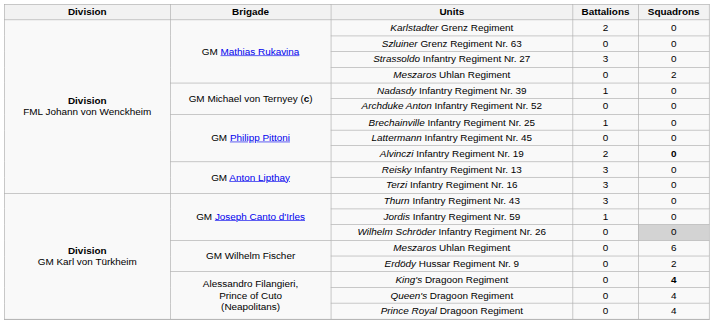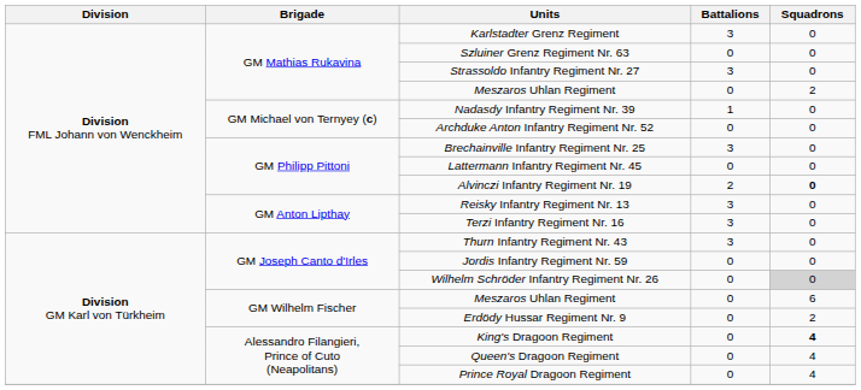 <table class="wikitable" style="text-align:center; width:90%;">
 <tr>
 <th>Division</th>
 <th>Brigade</th>
 <th>Units</th>
 <th>Battalions</th>
 <th>Squadrons</th>
 </tr>
 <tr>
 <td rowspan=11><strong>Division</strong><br>FML Johann von Wenckheim</td>
 <td rowspan=4>GM <a href='#'>Mathias Rukavina</a></td>
 <td><em>Karlstadter</em> Grenz Regiment</td>
-<td>2</td>
+<td>3</td>
 <td>0</td>
 </tr>
 <tr>
 <td><em>Szluiner</em> Grenz Regiment Nr. 63</td>
 <td>0</td>
 <td>0</td>
 </tr>
 <tr>
 <td><em>Strassoldo</em> Infantry Regiment Nr. 27</td>
 <td>3</td>
 <td>0</td>
 </tr>
 <tr>
 <td><em>Meszaros</em> Uhlan Regiment</td>
 <td>0</td>
 <td>2</td>
 </tr>
 <tr>
 <td rowspan=2>GM Michael von Ternyey (<strong>c</strong>)</td>
 <td><em>Nadasdy</em> Infantry Regiment Nr. 39</td>
 <td>1</td>
 <td>0</td>
 </tr>
 <tr>
 <td><em>Archduke Anton</em> Infantry Regiment Nr. 52</td>
 <td>0</td>
 <td>0</td>
 </tr>
 <tr>
 <td rowspan=3>GM <a href='#'>Philipp Pittoni</a></td>
 <td><em>Brechainville</em> Infantry Regiment Nr. 25</td>
-<td>1</td>
+<td>3</td>
 <td>0</td>
 </tr>
 <tr>
 <td><em>Lattermann</em> Infantry Regiment Nr. 45</td>
 <td>0</td>
 <td>0</td>
 </tr>
 <tr>
 <td><em>Alvinczi</em> Infantry Regiment Nr. 19</td>
 <td>2</td>
 <td><strong>0</strong></td>
 </tr>
 <tr>
 <td rowspan=2>GM <a href='#'>Anton Lipthay</a></td>
 <td><em>Reisky</em> Infantry Regiment Nr. 13</td>
 <td>3</td>
 <td>0</td>
 </tr>
 <tr>
 <td><em>Terzi</em> Infantry Regiment Nr. 16</td>
 <td>3</td>
 <td>0</td>
 </tr>
 <tr>
 <td rowspan=8><strong>Division</strong><br>GM Karl von Türkheim</td>
 <td rowspan=3>GM <a href='#'>Joseph Canto d'Irles</a></td>
 <td><em>Thurn</em> Infantry Regiment Nr. 43</td>
 <td>3</td>
 <td>0</td>
 </tr>
 <tr>
 <td><em>Jordis</em> Infantry Regiment Nr. 59</td>
-<td>1</td>
+<td>0</td>
 <td>0</td>
 </tr>
 <tr>
 <td><em>Wilhelm Schröder</em> Infantry Regiment Nr. 26</td>
 <td>0</td>
 <td style="background: lightgrey;">0</td>
 </tr>
 <tr>
 <td rowspan=2>GM Wilhelm Fischer</td>
 <td><em>Meszaros</em> Uhlan Regiment</td>
 <td>0</td>
 <td>6</td>
 </tr>
 <tr>
 <td><em>Erdödy</em> Hussar Regiment Nr. 9</td>
 <td>0</td>
 <td>2</td>
 </tr>
 <tr>
 <td rowspan=3>Alessandro Filangieri,<br>Prince of Cuto<br>(Neapolitans)</td>
 <td><em>King's</em> Dragoon Regiment</td>
 <td>0</td>
 <td><strong>4</strong></td>
 </tr>
 <tr>
 <td><em>Queen's</em> Dragoon Regiment</td>
 <td>0</td>
 <td>4</td>
 </tr>
 <tr>
 <td><em>Prince Royal</em> Dragoon Regiment</td>
 <td>0</td>
 <td>4</td>
 </tr>
 <tr>
 </tr>
 </table>
